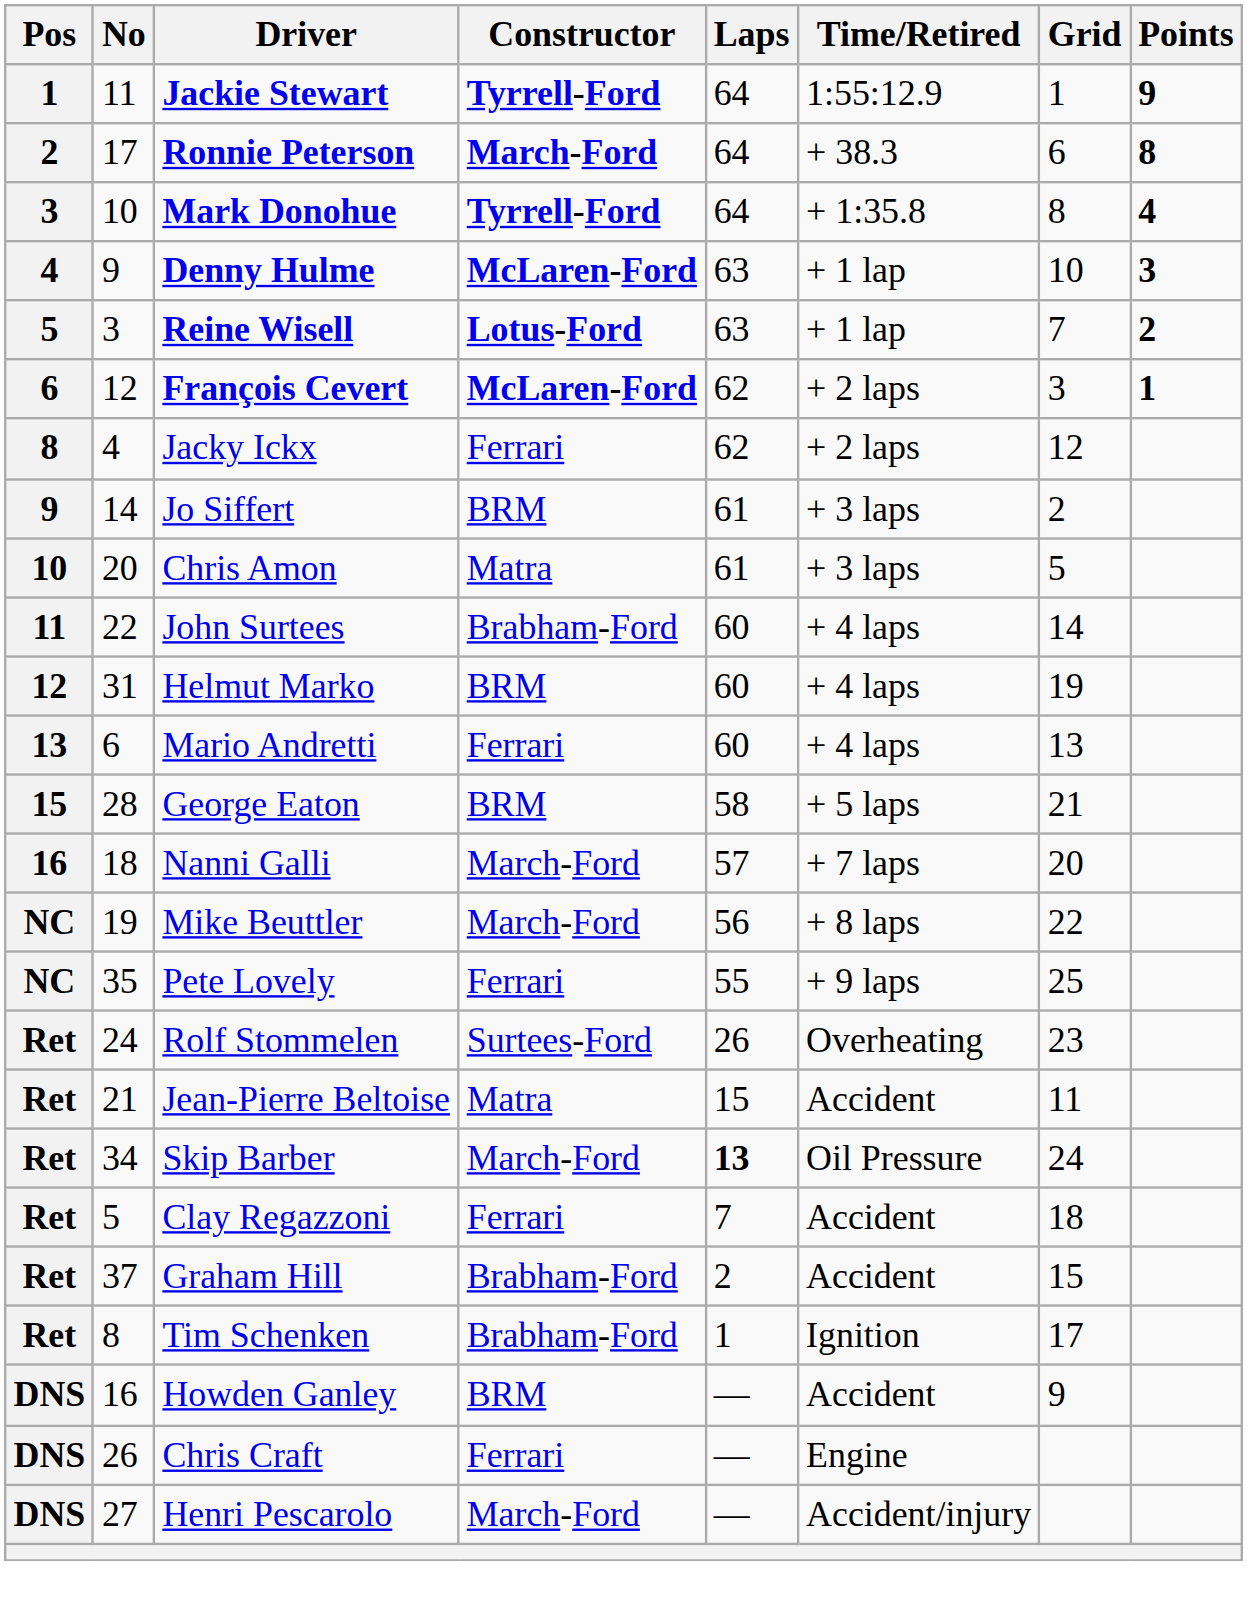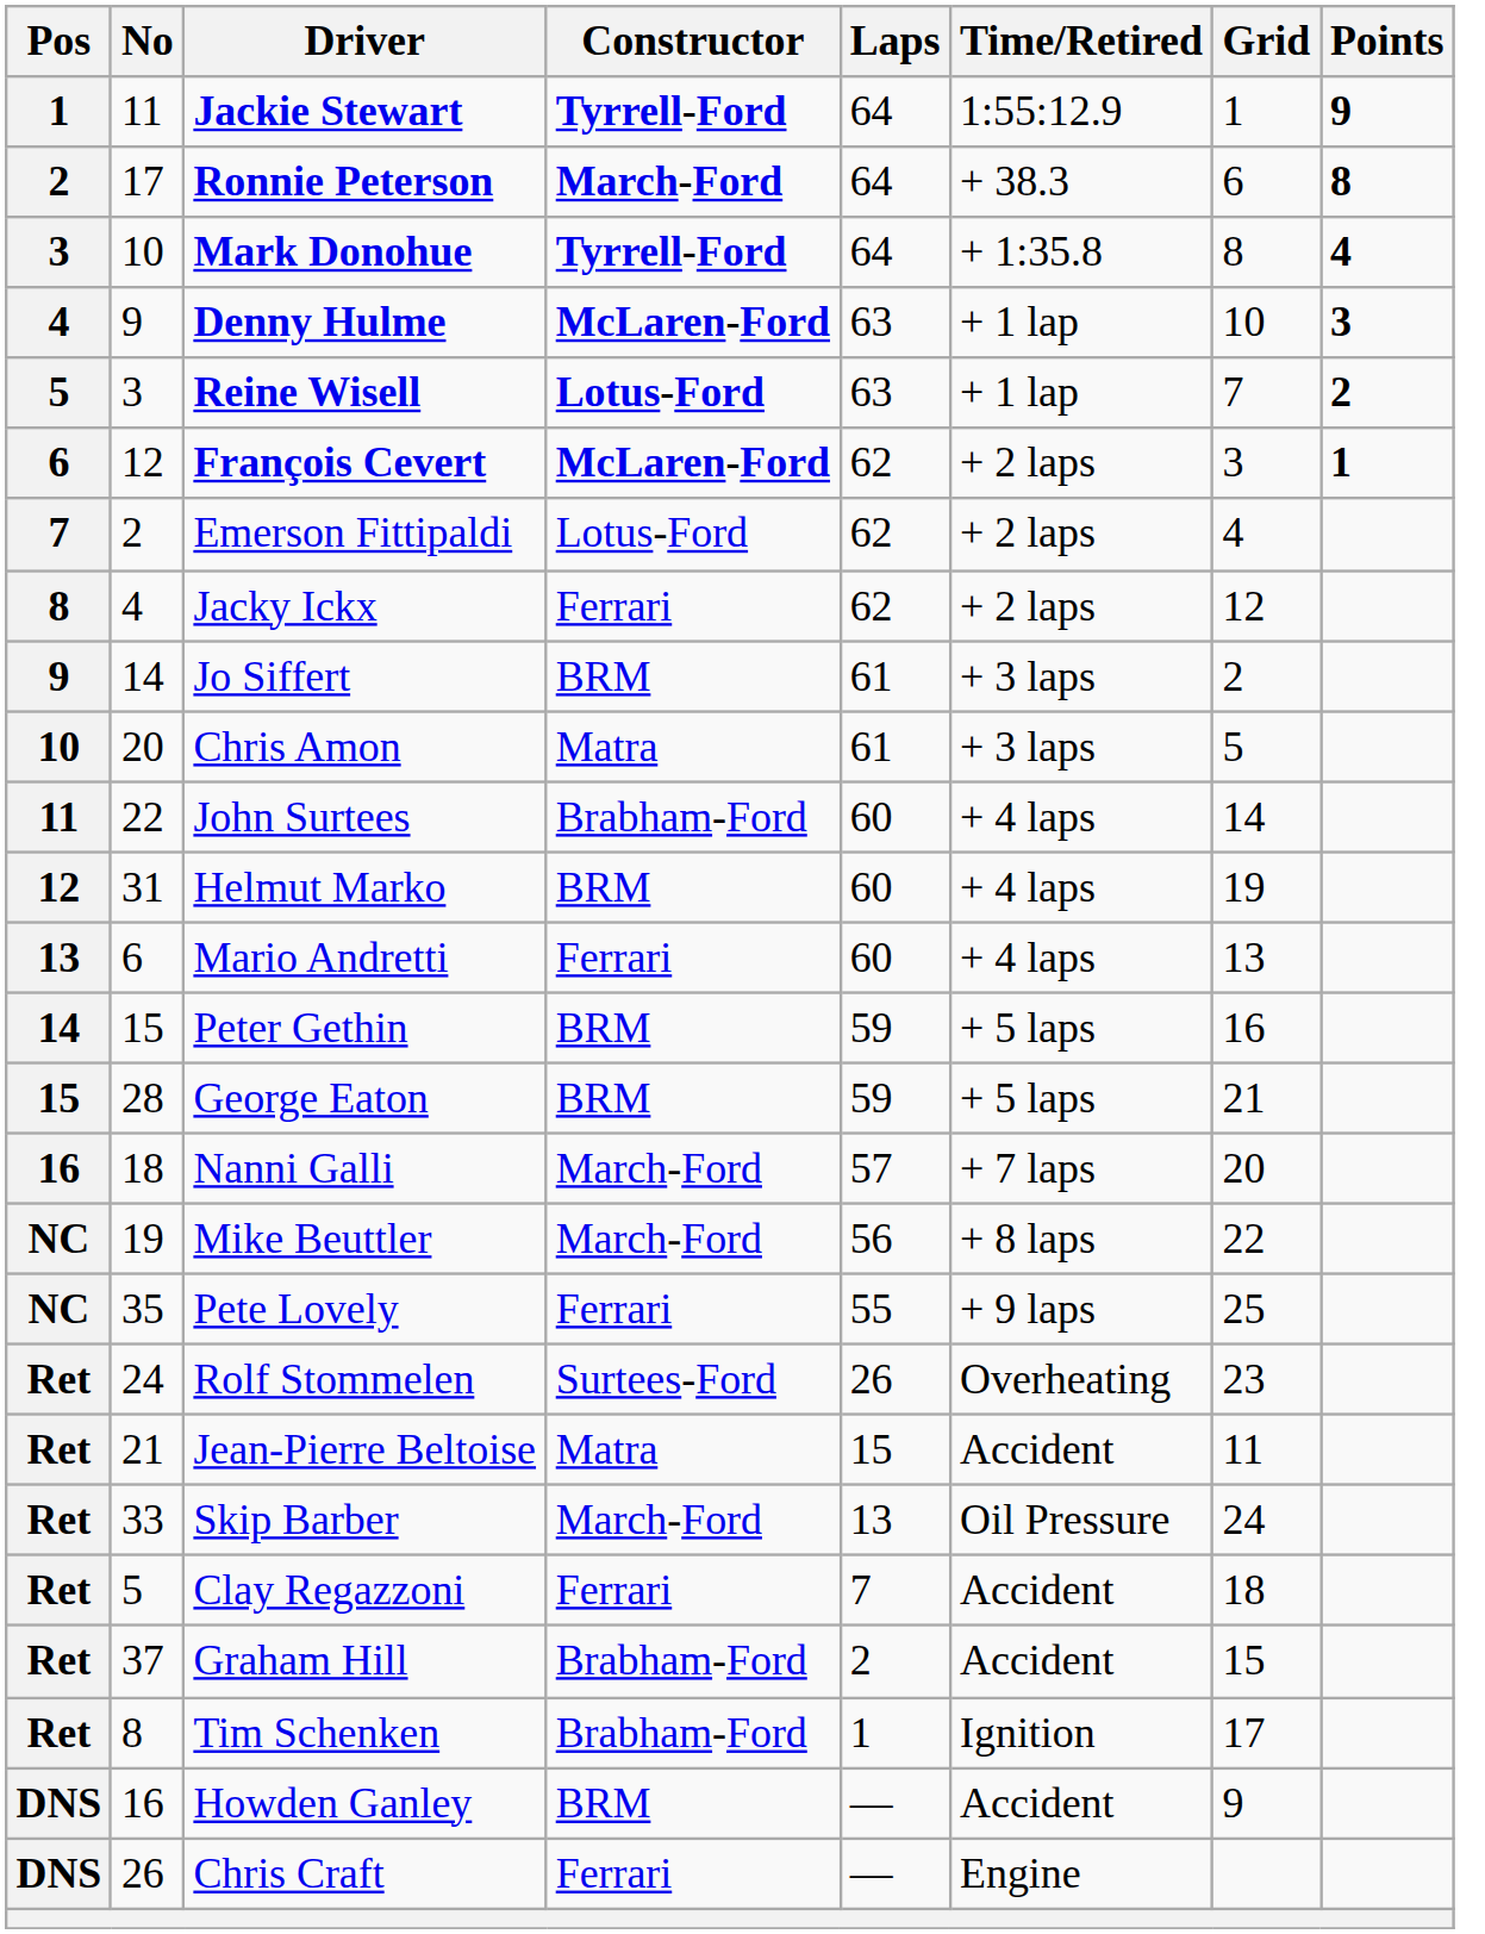 <table class="wikitable" style="font-size: 95%;">
 <tr>
 <th>Pos</th>
 <th>No</th>
 <th>Driver</th>
 <th>Constructor</th>
 <th>Laps</th>
 <th>Time/Retired</th>
 <th>Grid</th>
 <th>Points</th>
 </tr>
 <tr>
 <th>1</th>
 <td>11</td>
 <td> <strong><a href='#'>Jackie Stewart</a></strong></td>
 <td><strong><a href='#'>Tyrrell</a>-<a href='#'>Ford</a></strong></td>
 <td>64</td>
 <td>1:55:12.9</td>
 <td>1</td>
 <td><strong>9</strong></td>
 </tr>
 <tr>
 <th>2</th>
 <td>17</td>
 <td> <strong><a href='#'>Ronnie Peterson</a></strong></td>
 <td><strong><a href='#'>March</a>-<a href='#'>Ford</a></strong></td>
 <td>64</td>
 <td>+ 38.3</td>
 <td>6</td>
 <td><strong>8</strong></td>
 </tr>
 <tr>
 <th>3</th>
 <td>10</td>
 <td> <strong><a href='#'>Mark Donohue</a></strong></td>
 <td><strong><a href='#'>Tyrrell</a>-<a href='#'>Ford</a></strong></td>
 <td>64</td>
 <td>+ 1:35.8</td>
 <td>8</td>
 <td><strong>4</strong></td>
 </tr>
 <tr>
 <th>4</th>
 <td>9</td>
 <td> <strong><a href='#'>Denny Hulme</a></strong></td>
 <td><strong><a href='#'>McLaren</a>-<a href='#'>Ford</a></strong></td>
 <td>63</td>
 <td>+ 1 lap</td>
 <td>10</td>
 <td><strong>3</strong></td>
 </tr>
 <tr>
 <th>5</th>
 <td>3</td>
 <td> <strong><a href='#'>Reine Wisell</a></strong></td>
 <td><strong><a href='#'>Lotus</a>-<a href='#'>Ford</a></strong></td>
 <td>63</td>
 <td>+ 1 lap</td>
 <td>7</td>
 <td><strong>2</strong></td>
 </tr>
 <tr>
 <th>6</th>
 <td>12</td>
 <td> <strong><a href='#'>François Cevert</a></strong></td>
 <td><strong><a href='#'>McLaren</a>-<a href='#'>Ford</a></strong></td>
 <td>62</td>
 <td>+ 2 laps</td>
 <td>3</td>
 <td><strong>1</strong></td>
 </tr>
 <tr>
+<th>7</th>
+<td>2</td>
+<td> <a href='#'>Emerson Fittipaldi</a></td>
+<td><a href='#'>Lotus</a>-<a href='#'>Ford</a></td>
+<td>62</td>
+<td>+ 2 laps</td>
+<td>4</td>
+<td></td>
+</tr>
+<tr>
 <th>8</th>
 <td>4</td>
 <td> <a href='#'>Jacky Ickx</a></td>
 <td><a href='#'>Ferrari</a></td>
 <td>62</td>
 <td>+ 2 laps</td>
 <td>12</td>
 <td></td>
 </tr>
 <tr>
 <th>9</th>
 <td>14</td>
 <td> <a href='#'>Jo Siffert</a></td>
 <td><a href='#'>BRM</a></td>
 <td>61</td>
 <td>+ 3 laps</td>
 <td>2</td>
 <td></td>
 </tr>
 <tr>
 <th>10</th>
 <td>20</td>
 <td> <a href='#'>Chris Amon</a></td>
 <td><a href='#'>Matra</a></td>
 <td>61</td>
 <td>+ 3 laps</td>
 <td>5</td>
 <td></td>
 </tr>
 <tr>
 <th>11</th>
 <td>22</td>
 <td> <a href='#'>John Surtees</a></td>
 <td><a href='#'>Brabham</a>-<a href='#'>Ford</a></td>
 <td>60</td>
 <td>+ 4 laps</td>
 <td>14</td>
 <td></td>
 </tr>
 <tr>
 <th>12</th>
 <td>31</td>
 <td> <a href='#'>Helmut Marko</a></td>
 <td><a href='#'>BRM</a></td>
 <td>60</td>
 <td>+ 4 laps</td>
 <td>19</td>
 <td></td>
 </tr>
 <tr>
 <th>13</th>
 <td>6</td>
 <td> <a href='#'>Mario Andretti</a></td>
 <td><a href='#'>Ferrari</a></td>
 <td>60</td>
 <td>+ 4 laps</td>
 <td>13</td>
 <td></td>
 </tr>
 <tr>
+<th>14</th>
+<td>15</td>
+<td> <a href='#'>Peter Gethin</a></td>
+<td><a href='#'>BRM</a></td>
+<td>59</td>
+<td>+ 5 laps</td>
+<td>16</td>
+<td></td>
+</tr>
+<tr>
 <th>15</th>
 <td>28</td>
 <td> <a href='#'>George Eaton</a></td>
 <td><a href='#'>BRM</a></td>
-<td>58</td>
+<td>59</td>
 <td>+ 5 laps</td>
 <td>21</td>
 <td></td>
 </tr>
 <tr>
 <th>16</th>
 <td>18</td>
 <td> <a href='#'>Nanni Galli</a></td>
 <td><a href='#'>March</a>-<a href='#'>Ford</a></td>
 <td>57</td>
 <td>+ 7 laps</td>
 <td>20</td>
 <td></td>
 </tr>
 <tr>
 <th>NC</th>
 <td>19</td>
 <td> <a href='#'>Mike Beuttler</a></td>
 <td><a href='#'>March</a>-<a href='#'>Ford</a></td>
 <td>56</td>
 <td>+ 8 laps</td>
 <td>22</td>
 <td></td>
 </tr>
 <tr>
 <th>NC</th>
 <td>35</td>
 <td> <a href='#'>Pete Lovely</a></td>
 <td><a href='#'>Ferrari</a></td>
 <td>55</td>
 <td>+ 9 laps</td>
 <td>25</td>
 <td></td>
 </tr>
 <tr>
 <th>Ret</th>
 <td>24</td>
 <td> <a href='#'>Rolf Stommelen</a></td>
 <td><a href='#'>Surtees</a>-<a href='#'>Ford</a></td>
 <td>26</td>
 <td>Overheating</td>
 <td>23</td>
 <td></td>
 </tr>
 <tr>
 <th>Ret</th>
 <td>21</td>
 <td> <a href='#'>Jean-Pierre Beltoise</a></td>
 <td><a href='#'>Matra</a></td>
 <td>15</td>
 <td>Accident</td>
 <td>11</td>
 <td></td>
 </tr>
 <tr>
 <th>Ret</th>
-<td>34</td>
+<td>33</td>
 <td> <a href='#'>Skip Barber</a></td>
 <td><a href='#'>March</a>-<a href='#'>Ford</a></td>
-<td><strong>13</strong></td>
+<td>13</td>
 <td>Oil Pressure</td>
 <td>24</td>
 <td></td>
 </tr>
 <tr>
 <th>Ret</th>
 <td>5</td>
 <td> <a href='#'>Clay Regazzoni</a></td>
 <td><a href='#'>Ferrari</a></td>
 <td>7</td>
 <td>Accident</td>
 <td>18</td>
 <td></td>
 </tr>
 <tr>
 <th>Ret</th>
 <td>37</td>
 <td> <a href='#'>Graham Hill</a></td>
 <td><a href='#'>Brabham</a>-<a href='#'>Ford</a></td>
 <td>2</td>
 <td>Accident</td>
 <td>15</td>
 <td></td>
 </tr>
 <tr>
 <th>Ret</th>
 <td>8</td>
 <td> <a href='#'>Tim Schenken</a></td>
 <td><a href='#'>Brabham</a>-<a href='#'>Ford</a></td>
 <td>1</td>
 <td>Ignition</td>
 <td>17</td>
 <td></td>
 </tr>
 <tr>
 <th>DNS</th>
 <td>16</td>
 <td> <a href='#'>Howden Ganley</a></td>
 <td><a href='#'>BRM</a></td>
 <td>—</td>
 <td>Accident</td>
 <td>9</td>
 <td></td>
 </tr>
 <tr>
 <th>DNS</th>
 <td>26</td>
 <td> <a href='#'>Chris Craft</a></td>
 <td><a href='#'>Ferrari</a></td>
 <td>—</td>
 <td>Engine</td>
 <td></td>
 <td></td>
 </tr>
 <tr>
-<th>DNS</th>
-<td>27</td>
-<td> <a href='#'>Henri Pescarolo</a></td>
-<td><a href='#'>March</a>-<a href='#'>Ford</a></td>
-<td>—</td>
-<td>Accident/injury</td>
-<td></td>
-<td></td>
-</tr>
-<tr>
 <th colspan="8"></th>
 </tr>
 </table>
